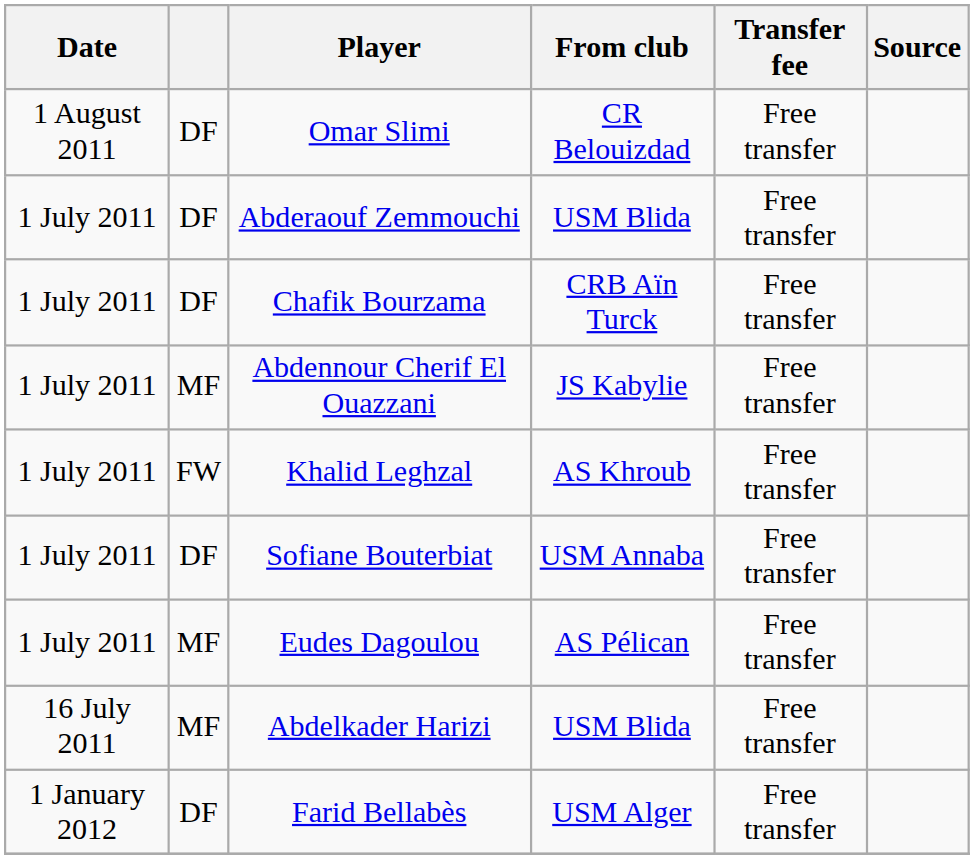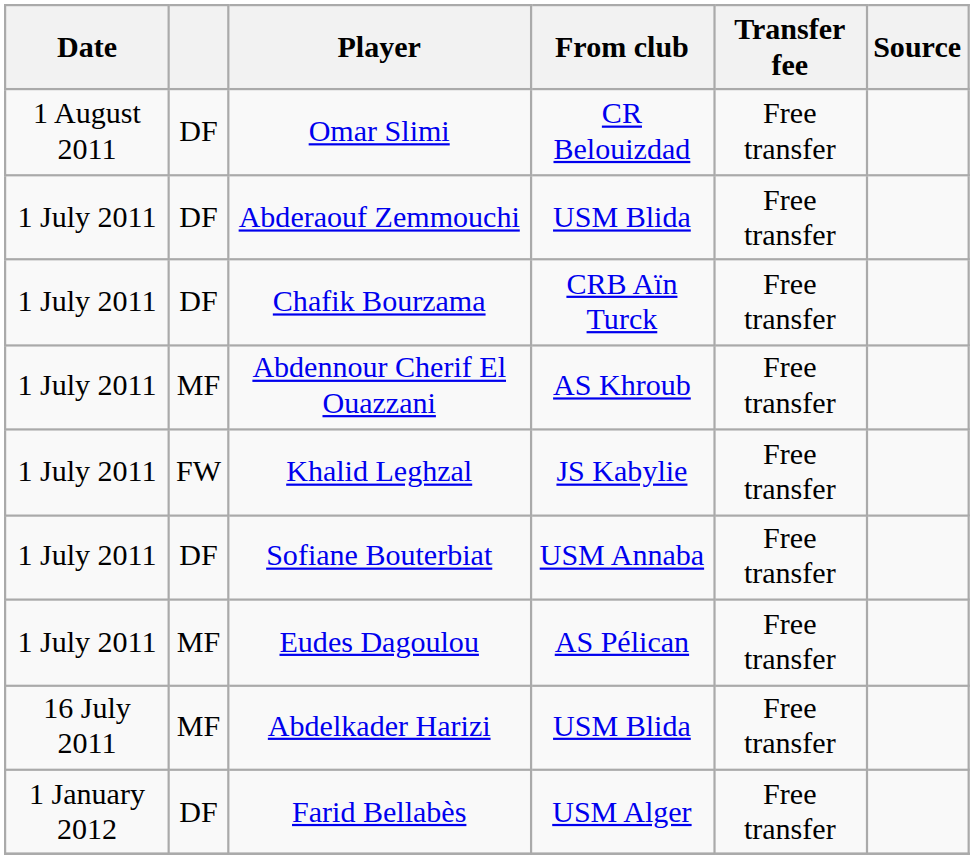 <table class="wikitable sortable" style="width:70%; text-align:center; font-size:85%; text-align:centre;">
 <tr>
 <th>Date</th>
 <th></th>
 <th>Player</th>
 <th>From club</th>
 <th>Transfer fee</th>
 <th>Source</th>
 </tr>
 <tr>
 <td>1 August 2011</td>
 <td>DF</td>
 <td> <a href='#'>Omar Slimi</a></td>
 <td><a href='#'>CR Belouizdad</a></td>
 <td>Free transfer</td>
 <td></td>
 </tr>
 <tr>
 <td>1 July 2011</td>
 <td>DF</td>
 <td> <a href='#'>Abderaouf Zemmouchi</a></td>
 <td><a href='#'>USM Blida</a></td>
 <td>Free transfer</td>
 <td></td>
 </tr>
 <tr>
 <td>1 July 2011</td>
 <td>DF</td>
 <td> <a href='#'>Chafik Bourzama</a></td>
 <td><a href='#'>CRB Aïn Turck</a></td>
 <td>Free transfer</td>
 <td></td>
 </tr>
 <tr>
 <td>1 July 2011</td>
 <td>MF</td>
 <td> <a href='#'>Abdennour Cherif El Ouazzani</a></td>
-<td><a href='#'>JS Kabylie</a></td>
+<td><a href='#'>AS Khroub</a></td>
 <td>Free transfer</td>
 <td></td>
 </tr>
 <tr>
 <td>1 July 2011</td>
 <td>FW</td>
 <td> <a href='#'>Khalid Leghzal</a></td>
-<td><a href='#'>AS Khroub</a></td>
+<td><a href='#'>JS Kabylie</a></td>
 <td>Free transfer</td>
 <td></td>
 </tr>
 <tr>
 <td>1 July 2011</td>
 <td>DF</td>
 <td> <a href='#'>Sofiane Bouterbiat</a></td>
 <td><a href='#'>USM Annaba</a></td>
 <td>Free transfer</td>
 <td></td>
 </tr>
 <tr>
 <td>1 July 2011</td>
 <td>MF</td>
 <td> <a href='#'>Eudes Dagoulou</a></td>
 <td> <a href='#'>AS Pélican</a></td>
 <td>Free transfer</td>
 <td></td>
 </tr>
 <tr>
 <td>16 July 2011</td>
 <td>MF</td>
 <td> <a href='#'>Abdelkader Harizi</a></td>
 <td><a href='#'>USM Blida</a></td>
 <td>Free transfer</td>
 <td></td>
 </tr>
 <tr>
 <td>1 January 2012</td>
 <td>DF</td>
 <td> <a href='#'>Farid Bellabès</a></td>
 <td><a href='#'>USM Alger</a></td>
 <td>Free transfer</td>
 <td></td>
 </tr>
 <tr>
 </tr>
 </table>
